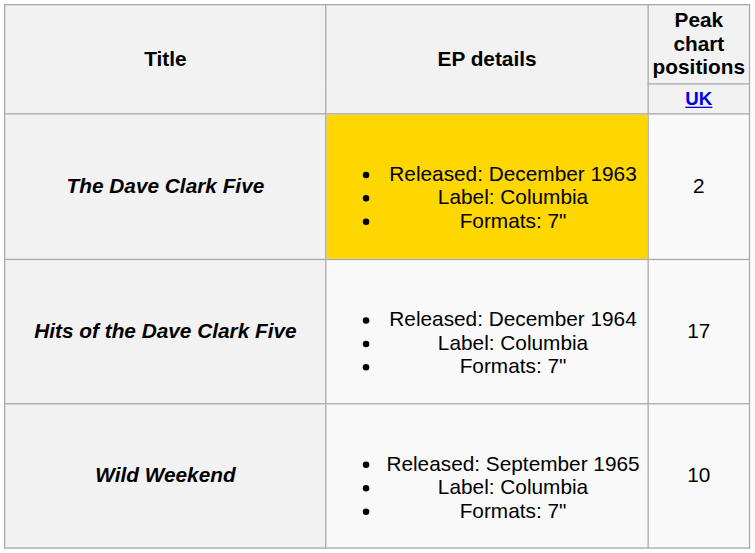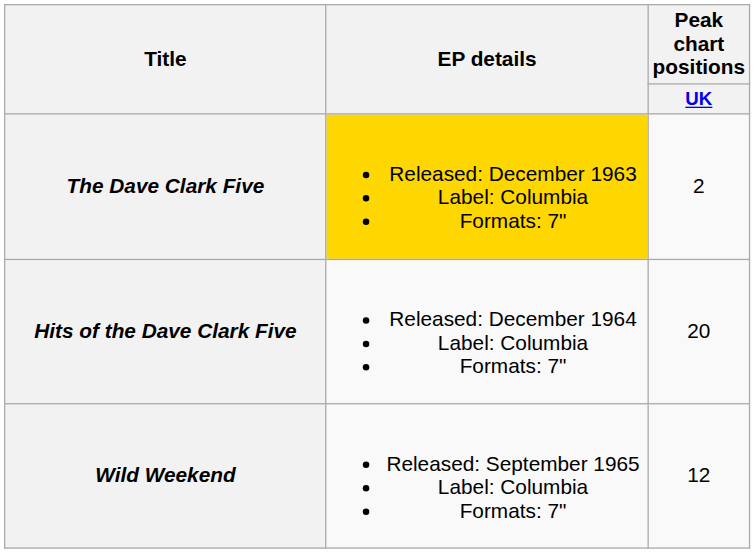 <table class="wikitable plainrowheaders" style="text-align:center;">
 <tr>
 <th rowspan="2" scope="col" style="width:15em;">Title</th>
 <th rowspan="2" scope="col" style="width:15em;">EP details</th>
 <th>Peak chart positions</th>
 </tr>
 <tr>
 <th scope="col" style="width:2em;font-size:90%;"><a href='#'>UK</a><br></th>
 </tr>
 <tr>
 <th scope="row"><em>The Dave Clark Five</em></th>
 <td style="background: gold;"><br><ul><li>Released: December 1963</li><li>Label: Columbia</li><li>Formats: 7"</li></ul></td>
 <td>2</td>
 </tr>
 <tr>
 <th scope="row"><em>Hits of the Dave Clark Five</em></th>
 <td><br><ul><li>Released: December 1964</li><li>Label: Columbia</li><li>Formats: 7"</li></ul></td>
-<td>17</td>
+<td>20</td>
 </tr>
 <tr>
 <th scope="row"><em>Wild Weekend</em></th>
 <td><br><ul><li>Released: September 1965</li><li>Label: Columbia</li><li>Formats: 7"</li></ul></td>
-<td>10</td>
+<td>12</td>
 </tr>
 </table>
